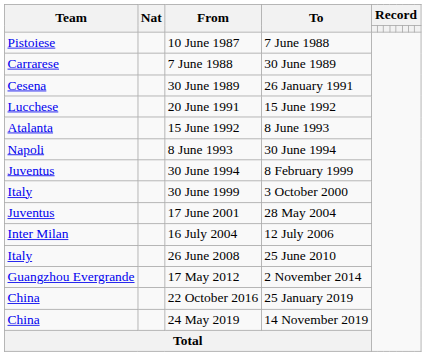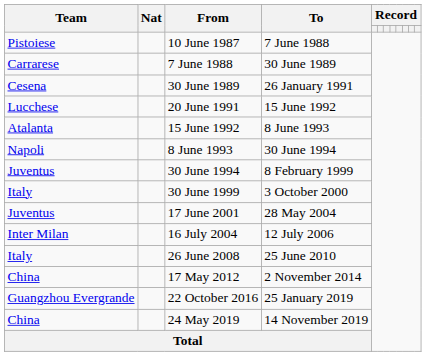 <table class="wikitable" style="text-align:center">
 <tr>
 <th rowspan=2>Team</th>
 <th rowspan=2>Nat</th>
 <th rowspan=2>From</th>
 <th rowspan=2>To</th>
 <th colspan=8>Record</th>
 </tr>
 <tr>
 <th></th>
 <th></th>
 <th></th>
 <th></th>
 <th></th>
 <th></th>
 <th></th>
 <th></th>
 </tr>
 <tr>
 <td align="left"><a href='#'>Pistoiese</a></td>
 <td></td>
 <td align="left">10 June 1987</td>
 <td align="left">7 June 1988<br></td>
 </tr>
 <tr>
 <td align="left"><a href='#'>Carrarese</a></td>
 <td></td>
 <td align="left">7 June 1988</td>
 <td align="left">30 June 1989<br></td>
 </tr>
 <tr>
 <td align="left"><a href='#'>Cesena</a></td>
 <td></td>
 <td align="left">30 June 1989</td>
 <td align="left">26 January 1991<br></td>
 </tr>
 <tr>
 <td align="left"><a href='#'>Lucchese</a></td>
 <td></td>
 <td align="left">20 June 1991</td>
 <td align="left">15 June 1992<br></td>
 </tr>
 <tr>
 <td align="left"><a href='#'>Atalanta</a></td>
 <td></td>
 <td align="left">15 June 1992</td>
 <td align="left">8 June 1993<br></td>
 </tr>
 <tr>
 <td align="left"><a href='#'>Napoli</a></td>
 <td></td>
 <td align="left">8 June 1993</td>
 <td align="left">30 June 1994<br></td>
 </tr>
 <tr>
 <td align="left"><a href='#'>Juventus</a></td>
 <td></td>
 <td align="left">30 June 1994</td>
 <td align="left">8 February 1999<br></td>
 </tr>
 <tr>
 <td align="left"><a href='#'>Italy</a></td>
 <td></td>
 <td align="left">30 June 1999</td>
 <td align="left">3 October 2000<br></td>
 </tr>
 <tr>
 <td align="left"><a href='#'>Juventus</a></td>
 <td></td>
 <td align="left">17 June 2001</td>
 <td align="left">28 May 2004<br></td>
 </tr>
 <tr>
 <td align="left"><a href='#'>Inter Milan</a></td>
 <td></td>
 <td align=left>16 July 2004</td>
 <td align=left>12 July 2006<br></td>
 </tr>
 <tr>
 <td align="left"><a href='#'>Italy</a></td>
 <td></td>
 <td align=left>26 June 2008</td>
 <td align=left>25 June 2010<br></td>
 </tr>
 <tr>
-<td align="left"><a href='#'>Guangzhou Evergrande</a></td>
+<td align="left"><a href='#'>China</a></td>
 <td></td>
 <td align=left>17 May 2012</td>
 <td align=left>2 November 2014<br></td>
 </tr>
 <tr>
-<td align="left"><a href='#'>China</a></td>
+<td align="left"><a href='#'>Guangzhou Evergrande</a></td>
 <td></td>
 <td align=left>22 October 2016</td>
 <td align=left>25 January 2019<br></td>
 </tr>
 <tr>
 <td align="left"><a href='#'>China</a></td>
 <td></td>
 <td align=left>24 May 2019</td>
 <td align=left>14 November 2019<br></td>
 </tr>
 <tr>
 <th colspan=4>Total<br></th>
 </tr>
 </table>
